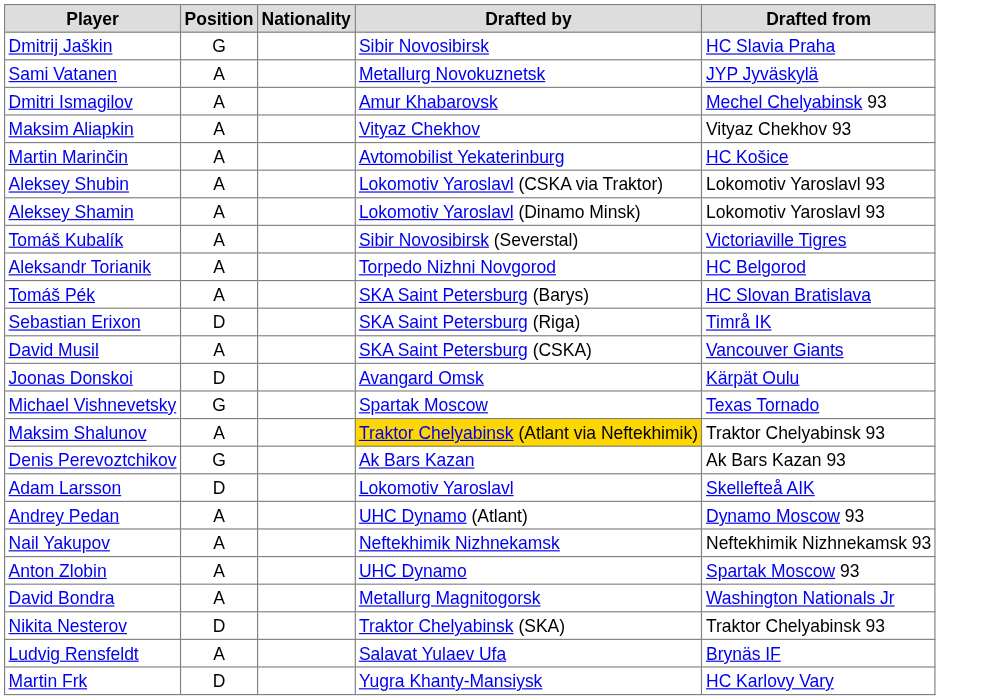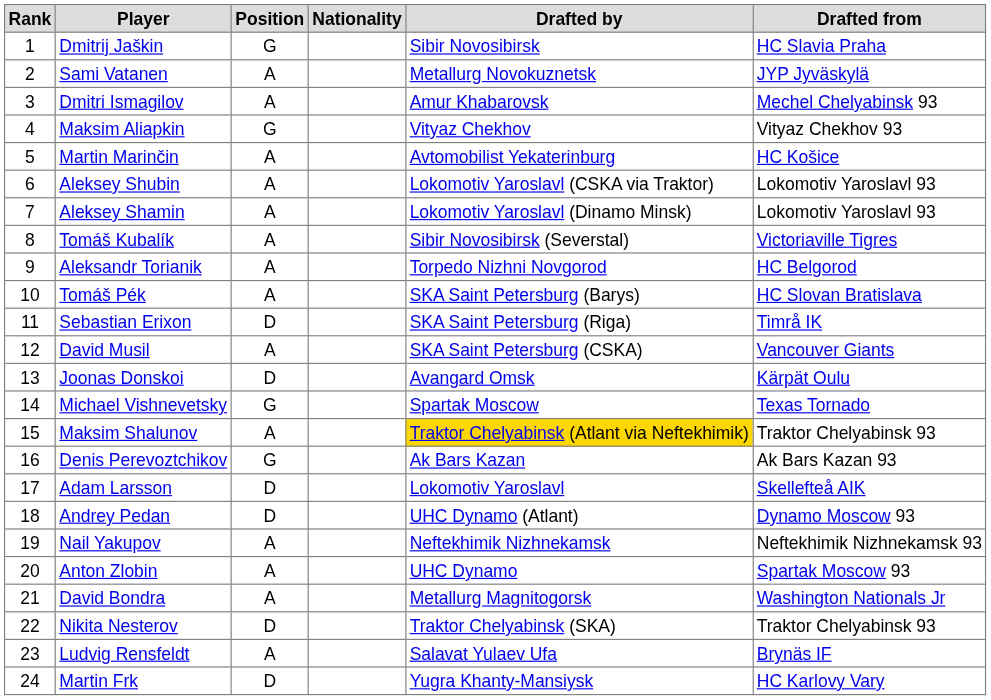 <table cellpadding="3" cellspacing="0" border="1" style="font-size: 95%; text-align: left; border: gray solid 1px; border-collapse: collapse;">
 <tr bgcolor="#dddddd" align="center">
+<th>Rank</th>
 <th>Player</th>
 <th>Position</th>
 <th>Nationality</th>
 <th>Drafted by</th>
 <th>Drafted from</th>
 </tr>
 <tr>
+<td align="center">1</td>
 <td><a href='#'>Dmitrij Jaškin</a></td>
 <td align="center">G</td>
 <td></td>
 <td><a href='#'>Sibir Novosibirsk</a></td>
 <td><a href='#'>HC Slavia Praha</a></td>
 </tr>
 <tr>
+<td align="center">2</td>
 <td><a href='#'>Sami Vatanen</a></td>
 <td align="center">A</td>
 <td></td>
 <td><a href='#'>Metallurg Novokuznetsk</a></td>
 <td><a href='#'>JYP Jyväskylä</a></td>
 </tr>
 <tr>
+<td align="center">3</td>
 <td><a href='#'>Dmitri Ismagilov</a></td>
 <td align="center">A</td>
 <td></td>
 <td><a href='#'>Amur Khabarovsk</a></td>
 <td><a href='#'>Mechel Chelyabinsk</a> 93</td>
 </tr>
 <tr>
+<td align="center">4</td>
 <td><a href='#'>Maksim Aliapkin</a></td>
-<td align="center">A</td>
+<td align="center">G</td>
 <td></td>
 <td><a href='#'>Vityaz Chekhov</a></td>
 <td>Vityaz Chekhov 93</td>
 </tr>
 <tr>
+<td align="center">5</td>
 <td><a href='#'>Martin Marinčin</a></td>
 <td align="center">A</td>
 <td></td>
 <td><a href='#'>Avtomobilist Yekaterinburg</a></td>
 <td><a href='#'>HC Košice</a></td>
 </tr>
 <tr>
+<td align="center">6</td>
 <td><a href='#'>Aleksey Shubin</a></td>
 <td align="center">A</td>
 <td></td>
 <td><a href='#'>Lokomotiv Yaroslavl</a> (CSKA via Traktor)</td>
 <td>Lokomotiv Yaroslavl 93</td>
 </tr>
 <tr>
+<td align="center">7</td>
 <td><a href='#'>Aleksey Shamin</a></td>
 <td align="center">A</td>
 <td></td>
 <td><a href='#'>Lokomotiv Yaroslavl</a> (Dinamo Minsk)</td>
 <td>Lokomotiv Yaroslavl 93</td>
 </tr>
 <tr>
+<td align="center">8</td>
 <td><a href='#'>Tomáš Kubalík</a></td>
 <td align="center">A</td>
 <td></td>
 <td><a href='#'>Sibir Novosibirsk</a> (Severstal)</td>
 <td><a href='#'>Victoriaville Tigres</a></td>
 </tr>
 <tr>
+<td align="center">9</td>
 <td><a href='#'>Aleksandr Torianik</a></td>
 <td align="center">A</td>
 <td></td>
 <td><a href='#'>Torpedo Nizhni Novgorod</a></td>
 <td><a href='#'>HC Belgorod</a></td>
 </tr>
 <tr>
+<td align="center">10</td>
 <td><a href='#'>Tomáš Pék</a></td>
 <td align="center">A</td>
 <td></td>
 <td><a href='#'>SKA Saint Petersburg</a> (Barys)</td>
 <td><a href='#'>HC Slovan Bratislava</a></td>
 </tr>
 <tr>
+<td align="center">11</td>
 <td><a href='#'>Sebastian Erixon</a></td>
 <td align="center">D</td>
 <td></td>
 <td><a href='#'>SKA Saint Petersburg</a> (Riga)</td>
 <td><a href='#'>Timrå IK</a></td>
 </tr>
 <tr>
+<td align="center">12</td>
 <td><a href='#'>David Musil</a></td>
 <td align="center">A</td>
 <td></td>
 <td><a href='#'>SKA Saint Petersburg</a> (CSKA)</td>
 <td><a href='#'>Vancouver Giants</a></td>
 </tr>
 <tr>
+<td align="center">13</td>
 <td><a href='#'>Joonas Donskoi</a></td>
 <td align="center">D</td>
 <td></td>
 <td><a href='#'>Avangard Omsk</a></td>
 <td><a href='#'>Kärpät Oulu</a></td>
 </tr>
 <tr>
+<td align="center">14</td>
 <td><a href='#'>Michael Vishnevetsky</a></td>
 <td align="center">G</td>
 <td></td>
 <td><a href='#'>Spartak Moscow</a></td>
 <td><a href='#'>Texas Tornado</a></td>
 </tr>
 <tr>
+<td align="center">15</td>
 <td><a href='#'>Maksim Shalunov</a></td>
 <td align="center">A</td>
 <td></td>
 <td style="background: gold;"><a href='#'>Traktor Chelyabinsk</a> (Atlant via Neftekhimik)</td>
 <td>Traktor Chelyabinsk 93</td>
 </tr>
 <tr>
+<td align="center">16</td>
 <td><a href='#'>Denis Perevoztchikov</a></td>
 <td align="center">G</td>
 <td></td>
 <td><a href='#'>Ak Bars Kazan</a></td>
 <td>Ak Bars Kazan 93</td>
 </tr>
 <tr>
+<td align="center">17</td>
 <td><a href='#'>Adam Larsson</a></td>
 <td align="center">D</td>
 <td></td>
 <td><a href='#'>Lokomotiv Yaroslavl</a></td>
 <td><a href='#'>Skellefteå AIK</a></td>
 </tr>
 <tr>
+<td align="center">18</td>
 <td><a href='#'>Andrey Pedan</a></td>
-<td align="center">A</td>
+<td align="center">D</td>
 <td></td>
 <td><a href='#'>UHC Dynamo</a> (Atlant)</td>
 <td><a href='#'>Dynamo Moscow</a> 93</td>
 </tr>
 <tr>
+<td align="center">19</td>
 <td><a href='#'>Nail Yakupov</a></td>
 <td align="center">A</td>
 <td></td>
 <td><a href='#'>Neftekhimik Nizhnekamsk</a></td>
 <td>Neftekhimik Nizhnekamsk 93</td>
 </tr>
 <tr>
+<td align="center">20</td>
 <td><a href='#'>Anton Zlobin</a></td>
 <td align="center">A</td>
 <td></td>
 <td><a href='#'>UHC Dynamo</a></td>
 <td><a href='#'>Spartak Moscow</a> 93</td>
 </tr>
 <tr>
+<td align="center">21</td>
 <td><a href='#'>David Bondra</a></td>
 <td align="center">A</td>
 <td></td>
 <td><a href='#'>Metallurg Magnitogorsk</a></td>
 <td><a href='#'>Washington Nationals Jr</a></td>
 </tr>
 <tr>
+<td align="center">22</td>
 <td><a href='#'>Nikita Nesterov</a></td>
 <td align="center">D</td>
 <td></td>
 <td><a href='#'>Traktor Chelyabinsk</a> (SKA)</td>
 <td>Traktor Chelyabinsk 93</td>
 </tr>
 <tr>
+<td align="center">23</td>
 <td><a href='#'>Ludvig Rensfeldt</a></td>
 <td align="center">A</td>
 <td></td>
 <td><a href='#'>Salavat Yulaev Ufa</a></td>
 <td><a href='#'>Brynäs IF</a></td>
 </tr>
 <tr>
+<td align="center">24</td>
 <td><a href='#'>Martin Frk</a></td>
 <td align="center">D</td>
 <td></td>
 <td><a href='#'>Yugra Khanty-Mansiysk</a></td>
 <td><a href='#'>HC Karlovy Vary</a></td>
 </tr>
 </table>
